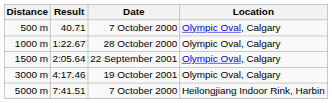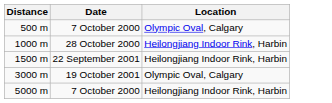 <table class="wikitable">
 <tr>
 <th>Distance</th>
-<th>Result</th>
 <th>Date</th>
 <th>Location</th>
 </tr>
 <tr align="right">
 <td>500 m</td>
-<td>40.71</td>
 <td>7 October 2000</td>
 <td align="left"><a href='#'>Olympic Oval</a>, Calgary</td>
 </tr>
 <tr align="right">
 <td>1000 m</td>
-<td>1:22.67</td>
 <td>28 October 2000</td>
-<td align="left">Olympic Oval, Calgary</td>
+<td align="left"><a href='#'>Heilongjiang Indoor Rink</a>, Harbin</td>
 </tr>
 <tr align="right">
 <td>1500 m</td>
-<td>2:05.64</td>
 <td>22 September 2001</td>
-<td align="left"><a href='#'>Olympic Oval</a>, Calgary</td>
+<td align="left">Heilongjiang Indoor Rink, Harbin</td>
 </tr>
 <tr align="right">
 <td>3000 m</td>
-<td>4:17.46</td>
 <td>19 October 2001</td>
 <td align="left">Olympic Oval, Calgary</td>
 </tr>
 <tr align="right">
 <td>5000 m</td>
-<td>7:41.51</td>
 <td>7 October 2000</td>
 <td align="left">Heilongjiang Indoor Rink, Harbin</td>
 </tr>
 </table>
